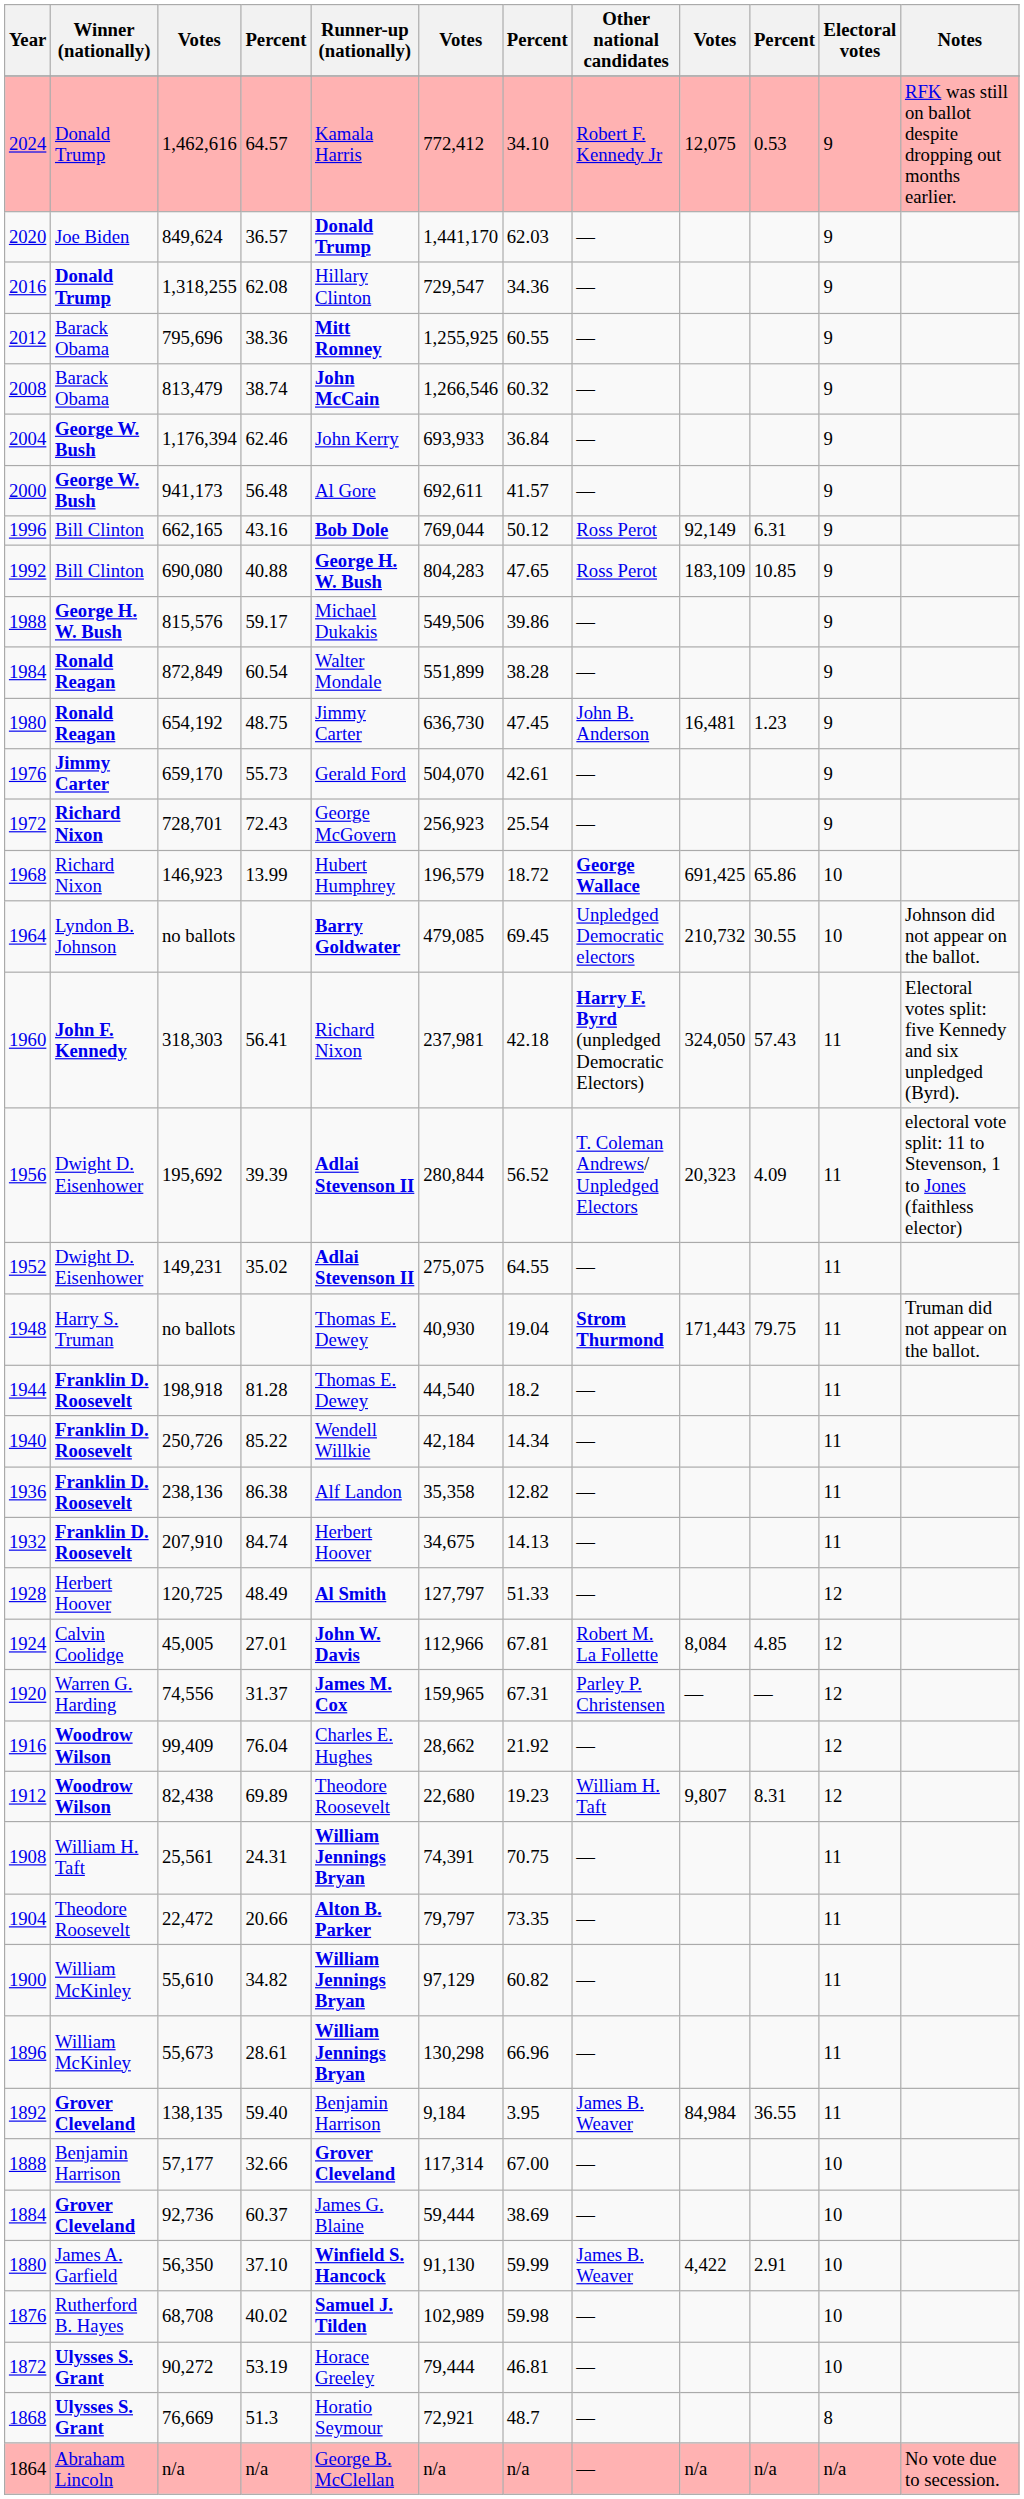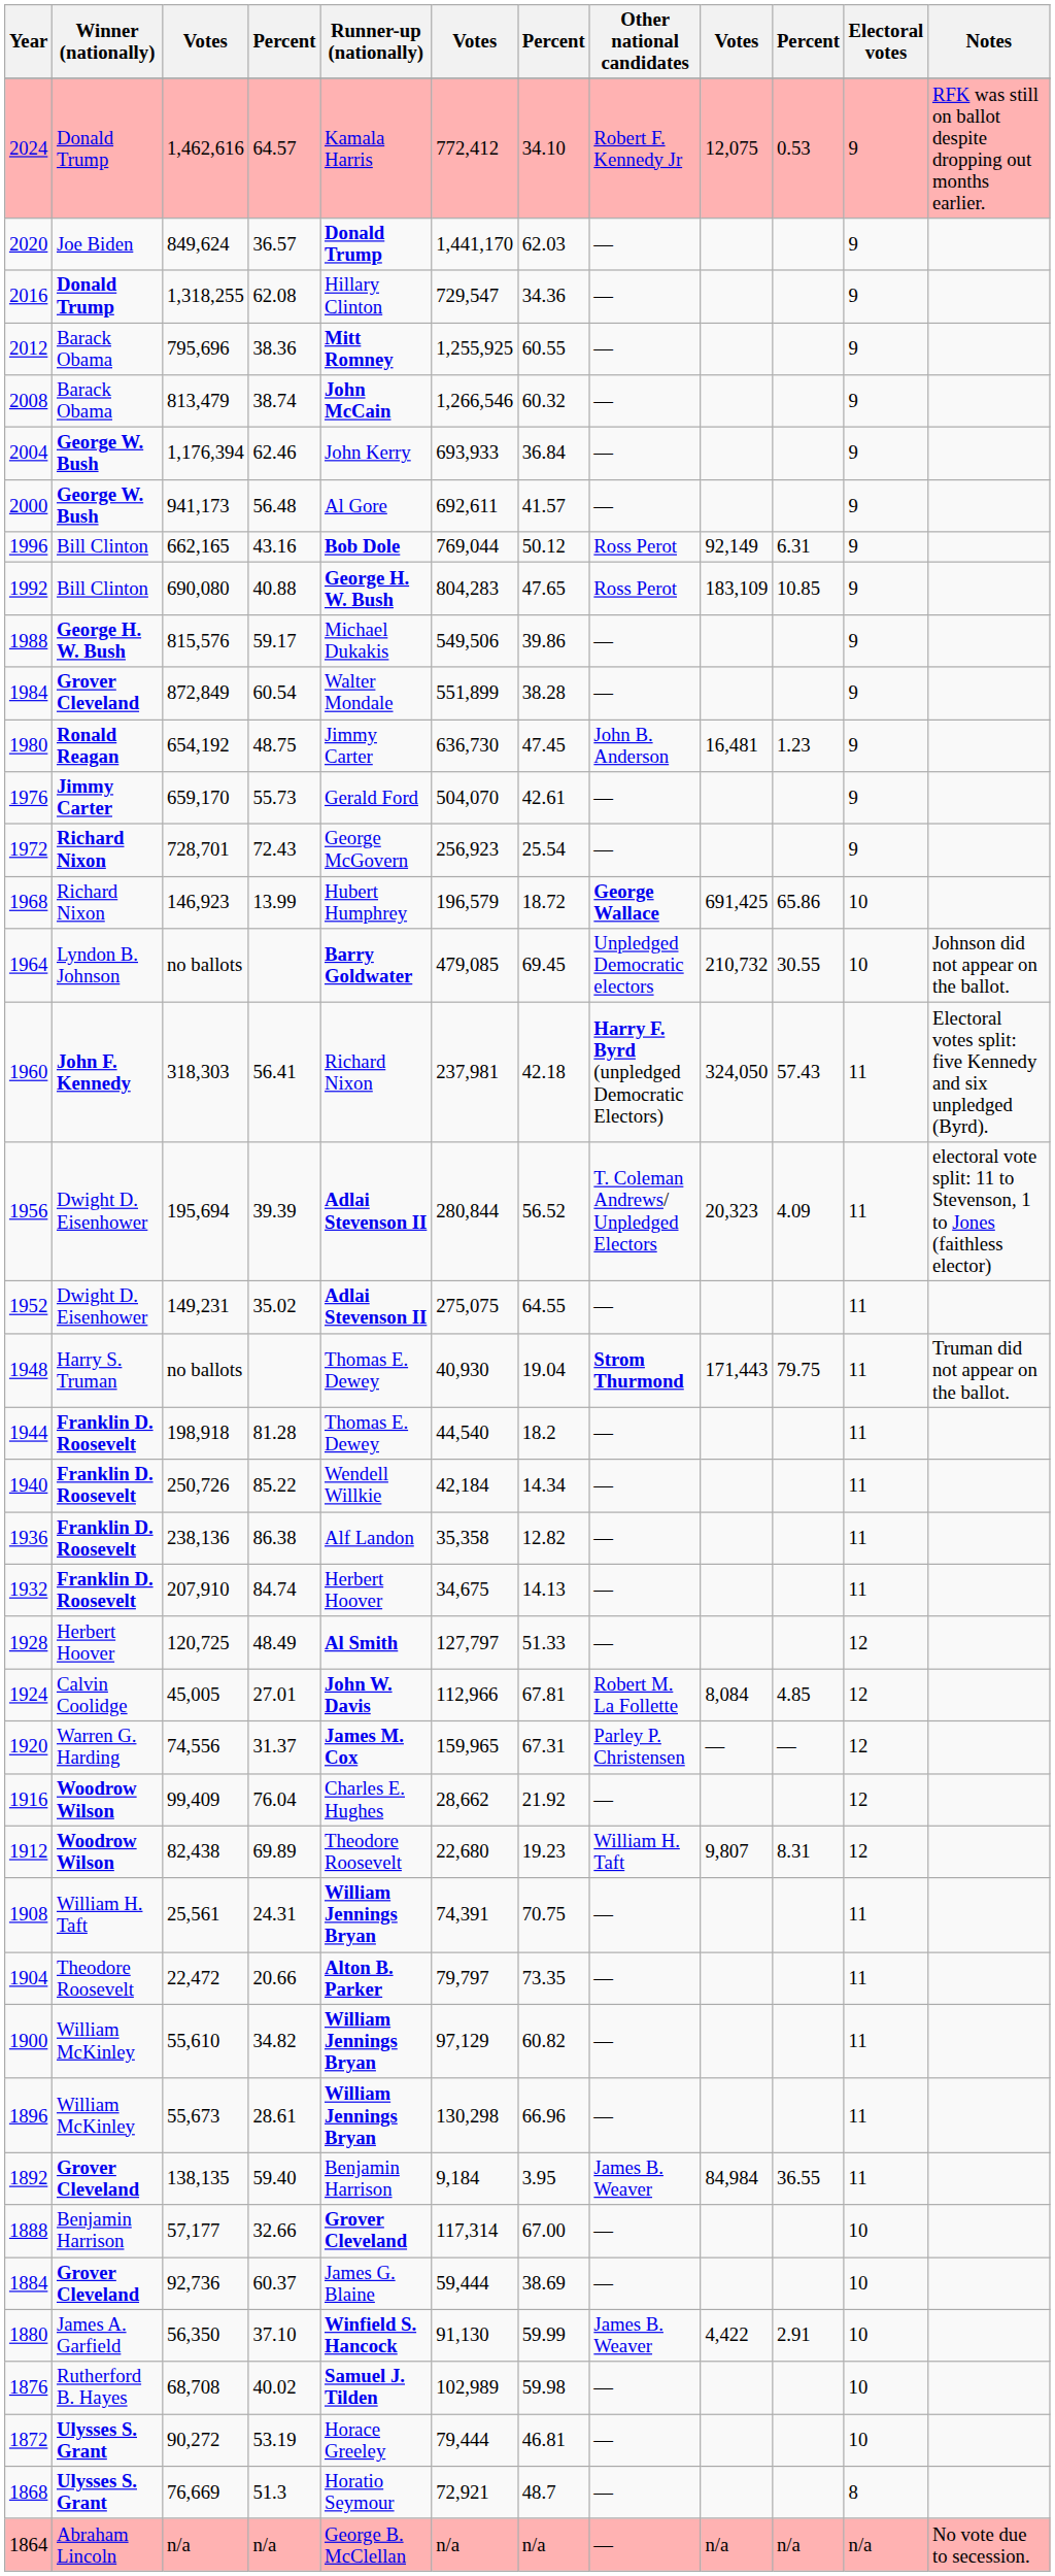 <table class="wikitable sortable">
 <tr>
 <th data-sort-type="number">Year</th>
 <th>Winner (nationally)</th>
 <th data-sort-type="number">Votes</th>
 <th data-sort-type="number">Percent</th>
 <th>Runner-up (nationally)</th>
 <th data-sort-type="number">Votes</th>
 <th data-sort-type="number">Percent</th>
 <th>Other national<br>candidates</th>
 <th data-sort-type="number">Votes</th>
 <th data-sort-type="number">Percent</th>
 <th data-sort-type="number">Electoral<br>votes</th>
 <th class="unsortable">Notes</th>
 </tr>
 <tr>
 </tr>
 <tr style="background:#FFB2B2">
 <td><a href='#'>2024</a></td>
 <td><a href='#'>Donald Trump</a></td>
 <td>1,462,616</td>
 <td>64.57</td>
 <td><a href='#'>Kamala Harris</a></td>
 <td>772,412</td>
 <td>34.10</td>
 <td><a href='#'>Robert F. Kennedy Jr</a></td>
 <td>12,075</td>
 <td>0.53</td>
 <td>9</td>
 <td><a href='#'>RFK</a> was still on ballot despite dropping out months earlier.</td>
 </tr>
 <tr>
 <td><a href='#'>2020</a></td>
 <td><a href='#'>Joe Biden</a></td>
 <td>849,624</td>
 <td>36.57</td>
 <td><strong><a href='#'>Donald Trump</a></strong></td>
 <td>1,441,170</td>
 <td>62.03</td>
 <td>—</td>
 <td></td>
 <td></td>
 <td>9</td>
 <td></td>
 </tr>
 <tr>
 <td><a href='#'>2016</a></td>
 <td><strong><a href='#'>Donald Trump</a></strong></td>
 <td>1,318,255</td>
 <td>62.08</td>
 <td><a href='#'>Hillary Clinton</a></td>
 <td>729,547</td>
 <td>34.36</td>
 <td>—</td>
 <td></td>
 <td></td>
 <td>9</td>
 <td></td>
 </tr>
 <tr>
 <td><a href='#'>2012</a></td>
 <td><a href='#'>Barack Obama</a></td>
 <td>795,696</td>
 <td>38.36</td>
 <td><strong><a href='#'>Mitt Romney</a></strong></td>
 <td>1,255,925</td>
 <td>60.55</td>
 <td>—</td>
 <td></td>
 <td></td>
 <td>9</td>
 <td></td>
 </tr>
 <tr>
 <td><a href='#'>2008</a></td>
 <td><a href='#'>Barack Obama</a></td>
 <td>813,479</td>
 <td>38.74</td>
 <td><strong><a href='#'>John McCain</a></strong></td>
 <td>1,266,546</td>
 <td>60.32</td>
 <td>—</td>
 <td></td>
 <td></td>
 <td>9</td>
 <td></td>
 </tr>
 <tr>
 <td><a href='#'>2004</a></td>
 <td><strong><a href='#'>George W. Bush</a></strong></td>
 <td>1,176,394</td>
 <td>62.46</td>
 <td><a href='#'>John Kerry</a></td>
 <td>693,933</td>
 <td>36.84</td>
 <td>—</td>
 <td></td>
 <td></td>
 <td>9</td>
 <td></td>
 </tr>
 <tr>
 <td><a href='#'>2000</a></td>
 <td><strong><a href='#'>George W. Bush</a></strong></td>
 <td>941,173</td>
 <td>56.48</td>
 <td><a href='#'>Al Gore</a></td>
 <td>692,611</td>
 <td>41.57</td>
 <td>—</td>
 <td></td>
 <td></td>
 <td>9</td>
 <td></td>
 </tr>
 <tr>
 <td><a href='#'>1996</a></td>
 <td><a href='#'>Bill Clinton</a></td>
 <td>662,165</td>
 <td>43.16</td>
 <td><strong><a href='#'>Bob Dole</a></strong></td>
 <td>769,044</td>
 <td>50.12</td>
 <td><a href='#'>Ross Perot</a></td>
 <td>92,149</td>
 <td>6.31</td>
 <td>9</td>
 <td></td>
 </tr>
 <tr>
 <td><a href='#'>1992</a></td>
 <td><a href='#'>Bill Clinton</a></td>
 <td>690,080</td>
 <td>40.88</td>
 <td><strong><a href='#'>George H. W. Bush</a></strong></td>
 <td>804,283</td>
 <td>47.65</td>
 <td><a href='#'>Ross Perot</a></td>
 <td>183,109</td>
 <td>10.85</td>
 <td>9</td>
 <td></td>
 </tr>
 <tr>
 <td><a href='#'>1988</a></td>
 <td><strong><a href='#'>George H. W. Bush</a></strong></td>
 <td>815,576</td>
 <td>59.17</td>
 <td><a href='#'>Michael Dukakis</a></td>
 <td>549,506</td>
 <td>39.86</td>
 <td>—</td>
 <td></td>
 <td></td>
 <td>9</td>
 <td></td>
 </tr>
 <tr>
 <td><a href='#'>1984</a></td>
-<td><strong><a href='#'>Ronald Reagan</a></strong></td>
+<td><strong><a href='#'>Grover Cleveland</a></strong></td>
 <td>872,849</td>
 <td>60.54</td>
 <td><a href='#'>Walter Mondale</a></td>
 <td>551,899</td>
 <td>38.28</td>
 <td>—</td>
 <td></td>
 <td></td>
 <td>9</td>
 <td></td>
 </tr>
 <tr>
 <td><a href='#'>1980</a></td>
 <td><strong><a href='#'>Ronald Reagan</a></strong></td>
 <td>654,192</td>
 <td>48.75</td>
 <td><a href='#'>Jimmy Carter</a></td>
 <td>636,730</td>
 <td>47.45</td>
 <td><a href='#'>John B. Anderson</a></td>
 <td>16,481</td>
 <td>1.23</td>
 <td>9</td>
 <td></td>
 </tr>
 <tr>
 <td><a href='#'>1976</a></td>
 <td><strong><a href='#'>Jimmy Carter</a></strong></td>
 <td>659,170</td>
 <td>55.73</td>
 <td><a href='#'>Gerald Ford</a></td>
 <td>504,070</td>
 <td>42.61</td>
 <td>—</td>
 <td></td>
 <td></td>
 <td>9</td>
 <td></td>
 </tr>
 <tr>
 <td><a href='#'>1972</a></td>
 <td><strong><a href='#'>Richard Nixon</a></strong></td>
 <td>728,701</td>
 <td>72.43</td>
 <td><a href='#'>George McGovern</a></td>
 <td>256,923</td>
 <td>25.54</td>
 <td>—</td>
 <td></td>
 <td></td>
 <td>9</td>
 <td></td>
 </tr>
 <tr>
 <td><a href='#'>1968</a></td>
 <td><a href='#'>Richard Nixon</a></td>
 <td>146,923</td>
 <td>13.99</td>
 <td><a href='#'>Hubert Humphrey</a></td>
 <td>196,579</td>
 <td>18.72</td>
 <td><strong><a href='#'>George Wallace</a></strong></td>
 <td>691,425</td>
 <td>65.86</td>
 <td>10</td>
 <td></td>
 </tr>
 <tr>
 <td><a href='#'>1964</a></td>
 <td><a href='#'>Lyndon B. Johnson</a></td>
 <td>no ballots</td>
 <td></td>
 <td><strong><a href='#'>Barry Goldwater</a></strong></td>
 <td>479,085</td>
 <td>69.45</td>
 <td><a href='#'>Unpledged Democratic electors</a></td>
 <td>210,732</td>
 <td>30.55</td>
 <td>10</td>
 <td>Johnson did not appear on the ballot.</td>
 </tr>
 <tr>
 <td><a href='#'>1960</a></td>
 <td><strong><a href='#'>John F. Kennedy</a></strong></td>
 <td>318,303</td>
 <td>56.41</td>
 <td><a href='#'>Richard Nixon</a></td>
 <td>237,981</td>
 <td>42.18</td>
 <td><strong><a href='#'>Harry F. Byrd</a></strong><br>(unpledged Democratic Electors)</td>
 <td>324,050</td>
 <td>57.43</td>
 <td>11</td>
 <td>Electoral votes split: five Kennedy and six unpledged (Byrd).</td>
 </tr>
 <tr>
 <td><a href='#'>1956</a></td>
 <td><a href='#'>Dwight D. Eisenhower</a></td>
-<td>195,692</td>
+<td>195,694</td>
 <td>39.39</td>
 <td><strong><a href='#'>Adlai Stevenson II</a></strong></td>
 <td>280,844</td>
 <td>56.52</td>
 <td><a href='#'>T. Coleman Andrews</a>/<br><a href='#'>Unpledged Electors</a></td>
 <td>20,323</td>
 <td>4.09</td>
 <td>11</td>
 <td>electoral vote split: 11 to Stevenson, 1 to <a href='#'>Jones</a> (faithless elector)</td>
 </tr>
 <tr>
 <td><a href='#'>1952</a></td>
 <td><a href='#'>Dwight D. Eisenhower</a></td>
 <td>149,231</td>
 <td>35.02</td>
 <td><strong><a href='#'>Adlai Stevenson II</a></strong></td>
 <td>275,075</td>
 <td>64.55</td>
 <td>—</td>
 <td></td>
 <td></td>
 <td>11</td>
 <td></td>
 </tr>
 <tr>
 <td><a href='#'>1948</a></td>
 <td><a href='#'>Harry S. Truman</a></td>
 <td>no ballots</td>
 <td></td>
 <td><a href='#'>Thomas E. Dewey</a></td>
 <td>40,930</td>
 <td>19.04</td>
 <td><strong><a href='#'>Strom Thurmond</a></strong></td>
 <td>171,443</td>
 <td>79.75</td>
 <td>11</td>
 <td>Truman did not appear on the ballot.</td>
 </tr>
 <tr>
 <td><a href='#'>1944</a></td>
 <td><strong><a href='#'>Franklin D. Roosevelt</a></strong></td>
 <td>198,918</td>
 <td>81.28</td>
 <td><a href='#'>Thomas E. Dewey</a></td>
 <td>44,540</td>
 <td>18.2</td>
 <td>—</td>
 <td></td>
 <td></td>
 <td>11</td>
 <td></td>
 </tr>
 <tr>
 <td><a href='#'>1940</a></td>
 <td><strong><a href='#'>Franklin D. Roosevelt</a></strong></td>
 <td>250,726</td>
 <td>85.22</td>
 <td><a href='#'>Wendell Willkie</a></td>
 <td>42,184</td>
 <td>14.34</td>
 <td>—</td>
 <td></td>
 <td></td>
 <td>11</td>
 <td></td>
 </tr>
 <tr>
 <td><a href='#'>1936</a></td>
 <td><strong><a href='#'>Franklin D. Roosevelt</a></strong></td>
 <td>238,136</td>
 <td>86.38</td>
 <td><a href='#'>Alf Landon</a></td>
 <td>35,358</td>
 <td>12.82</td>
 <td>—</td>
 <td></td>
 <td></td>
 <td>11</td>
 <td></td>
 </tr>
 <tr>
 <td><a href='#'>1932</a></td>
 <td><strong><a href='#'>Franklin D. Roosevelt</a></strong></td>
 <td>207,910</td>
 <td>84.74</td>
 <td><a href='#'>Herbert Hoover</a></td>
 <td>34,675</td>
 <td>14.13</td>
 <td>—</td>
 <td></td>
 <td></td>
 <td>11</td>
 <td></td>
 </tr>
 <tr>
 <td><a href='#'>1928</a></td>
 <td><a href='#'>Herbert Hoover</a></td>
 <td>120,725</td>
 <td>48.49</td>
 <td><strong><a href='#'>Al Smith</a></strong></td>
 <td>127,797</td>
 <td>51.33</td>
 <td>—</td>
 <td></td>
 <td></td>
 <td>12</td>
 <td></td>
 </tr>
 <tr>
 <td><a href='#'>1924</a></td>
 <td><a href='#'>Calvin Coolidge</a></td>
 <td>45,005</td>
 <td>27.01</td>
 <td><strong><a href='#'>John W. Davis</a></strong></td>
 <td>112,966</td>
 <td>67.81</td>
 <td><a href='#'>Robert M. La Follette</a></td>
 <td>8,084</td>
 <td>4.85</td>
 <td>12</td>
 <td></td>
 </tr>
 <tr>
 <td><a href='#'>1920</a></td>
 <td><a href='#'>Warren G. Harding</a></td>
 <td>74,556</td>
 <td>31.37</td>
 <td><strong><a href='#'>James M. Cox</a></strong></td>
 <td>159,965</td>
 <td>67.31</td>
 <td><a href='#'>Parley P. Christensen</a></td>
 <td>—</td>
 <td>—</td>
 <td>12</td>
 <td></td>
 </tr>
 <tr>
 <td><a href='#'>1916</a></td>
 <td><strong><a href='#'>Woodrow Wilson</a></strong></td>
 <td>99,409</td>
 <td>76.04</td>
 <td><a href='#'>Charles E. Hughes</a></td>
 <td>28,662</td>
 <td>21.92</td>
 <td>—</td>
 <td></td>
 <td></td>
 <td>12</td>
 <td></td>
 </tr>
 <tr>
 <td><a href='#'>1912</a></td>
 <td><strong><a href='#'>Woodrow Wilson</a></strong></td>
 <td>82,438</td>
 <td>69.89</td>
 <td><a href='#'>Theodore Roosevelt</a></td>
 <td>22,680</td>
 <td>19.23</td>
 <td><a href='#'>William H. Taft</a></td>
 <td>9,807</td>
 <td>8.31</td>
 <td>12</td>
 <td></td>
 </tr>
 <tr>
 <td><a href='#'>1908</a></td>
 <td><a href='#'>William H. Taft</a></td>
 <td>25,561</td>
 <td>24.31</td>
 <td><strong><a href='#'>William Jennings Bryan</a></strong></td>
 <td>74,391</td>
 <td>70.75</td>
 <td>—</td>
 <td></td>
 <td></td>
 <td>11</td>
 <td></td>
 </tr>
 <tr>
 <td><a href='#'>1904</a></td>
 <td><a href='#'>Theodore Roosevelt</a></td>
 <td>22,472</td>
 <td>20.66</td>
 <td><strong><a href='#'>Alton B. Parker</a></strong></td>
 <td>79,797</td>
 <td>73.35</td>
 <td>—</td>
 <td></td>
 <td></td>
 <td>11</td>
 <td></td>
 </tr>
 <tr>
 <td><a href='#'>1900</a></td>
 <td><a href='#'>William McKinley</a></td>
 <td>55,610</td>
 <td>34.82</td>
 <td><strong><a href='#'>William Jennings Bryan</a></strong></td>
 <td>97,129</td>
 <td>60.82</td>
 <td>—</td>
 <td></td>
 <td></td>
 <td>11</td>
 <td></td>
 </tr>
 <tr>
 <td><a href='#'>1896</a></td>
 <td><a href='#'>William McKinley</a></td>
 <td>55,673</td>
 <td>28.61</td>
 <td><strong><a href='#'>William Jennings Bryan</a></strong></td>
 <td>130,298</td>
 <td>66.96</td>
 <td>—</td>
 <td></td>
 <td></td>
 <td>11</td>
 <td></td>
 </tr>
 <tr>
 <td><a href='#'>1892</a></td>
 <td><strong><a href='#'>Grover Cleveland</a></strong></td>
 <td>138,135</td>
 <td>59.40</td>
 <td><a href='#'>Benjamin Harrison</a></td>
 <td>9,184</td>
 <td>3.95</td>
 <td><a href='#'>James B. Weaver</a></td>
 <td>84,984</td>
 <td>36.55</td>
 <td>11</td>
 <td></td>
 </tr>
 <tr>
 <td><a href='#'>1888</a></td>
 <td><a href='#'>Benjamin Harrison</a></td>
 <td>57,177</td>
 <td>32.66</td>
 <td><strong><a href='#'>Grover Cleveland</a></strong></td>
 <td>117,314</td>
 <td>67.00</td>
 <td>—</td>
 <td></td>
 <td></td>
 <td>10</td>
 <td></td>
 </tr>
 <tr>
 <td><a href='#'>1884</a></td>
 <td><strong><a href='#'>Grover Cleveland</a></strong></td>
 <td>92,736</td>
 <td>60.37</td>
 <td><a href='#'>James G. Blaine</a></td>
 <td>59,444</td>
 <td>38.69</td>
 <td>—</td>
 <td></td>
 <td></td>
 <td>10</td>
 <td></td>
 </tr>
 <tr>
 <td><a href='#'>1880</a></td>
 <td><a href='#'>James A. Garfield</a></td>
 <td>56,350</td>
 <td>37.10</td>
 <td><strong><a href='#'>Winfield S. Hancock</a></strong></td>
 <td>91,130</td>
 <td>59.99</td>
 <td><a href='#'>James B. Weaver</a></td>
 <td>4,422</td>
 <td>2.91</td>
 <td>10</td>
 <td></td>
 </tr>
 <tr>
 <td><a href='#'>1876</a></td>
 <td><a href='#'>Rutherford B. Hayes</a></td>
 <td>68,708</td>
 <td>40.02</td>
 <td><strong><a href='#'>Samuel J. Tilden</a></strong></td>
 <td>102,989</td>
 <td>59.98</td>
 <td>—</td>
 <td></td>
 <td></td>
 <td>10</td>
 <td></td>
 </tr>
 <tr>
 <td><a href='#'>1872</a></td>
 <td><strong><a href='#'>Ulysses S. Grant</a></strong></td>
 <td>90,272</td>
 <td>53.19</td>
 <td><a href='#'>Horace Greeley</a></td>
 <td>79,444</td>
 <td>46.81</td>
 <td>—</td>
 <td></td>
 <td></td>
 <td>10</td>
 <td></td>
 </tr>
 <tr>
 <td><a href='#'>1868</a></td>
 <td><strong><a href='#'>Ulysses S. Grant</a></strong></td>
 <td>76,669</td>
 <td>51.3</td>
 <td><a href='#'>Horatio Seymour</a></td>
 <td>72,921</td>
 <td>48.7</td>
 <td>—</td>
 <td></td>
 <td></td>
 <td>8</td>
 <td></td>
 </tr>
 <tr style="background:#FFB2B2">
 <td>1864</td>
 <td><a href='#'>Abraham Lincoln</a></td>
 <td>n/a</td>
 <td>n/a</td>
 <td><a href='#'>George B. McClellan</a></td>
 <td>n/a</td>
 <td>n/a</td>
 <td>—</td>
 <td>n/a</td>
 <td>n/a</td>
 <td>n/a</td>
 <td>No vote due to secession.</td>
 </tr>
 </table>
